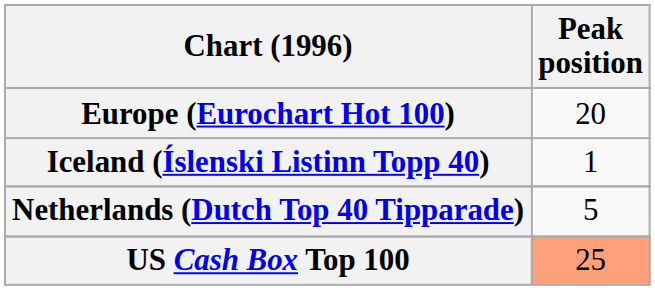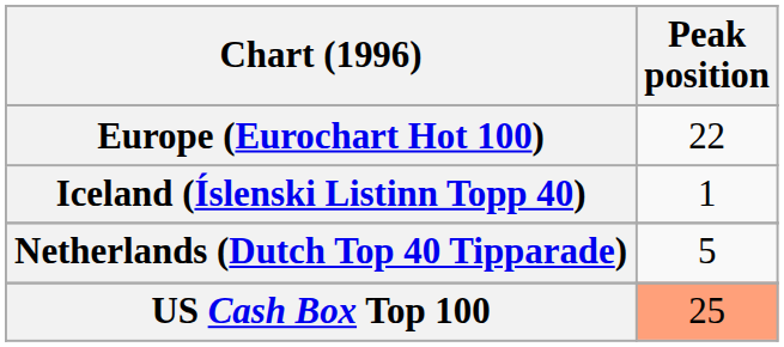 <table class="wikitable sortable plainrowheaders" style="text-align:center">
 <tr>
 <th scope="col">Chart (1996)</th>
 <th scope="col">Peak<br>position</th>
 </tr>
 <tr>
 </tr>
 <tr>
 </tr>
 <tr>
 </tr>
 <tr>
 </tr>
 <tr>
 <th scope="row">Europe (<a href='#'>Eurochart Hot 100</a>)</th>
-<td>20</td>
+<td>22</td>
 </tr>
 <tr>
 <th scope="row">Iceland (<a href='#'>Íslenski Listinn Topp 40</a>)</th>
 <td>1</td>
 </tr>
 <tr>
 </tr>
 <tr>
 <th scope="row">Netherlands (<a href='#'>Dutch Top 40 Tipparade</a>)</th>
 <td>5</td>
 </tr>
 <tr>
 </tr>
 <tr>
 </tr>
 <tr>
 </tr>
 <tr>
 </tr>
 <tr>
 </tr>
 <tr>
 </tr>
 <tr>
 </tr>
 <tr>
 </tr>
 <tr>
 </tr>
 <tr>
 <th scope="row">US <em><a href='#'>Cash Box</a></em> Top 100</th>
 <td style="background: lightsalmon;">25</td>
 </tr>
 </table>
